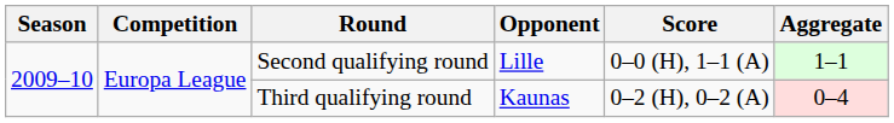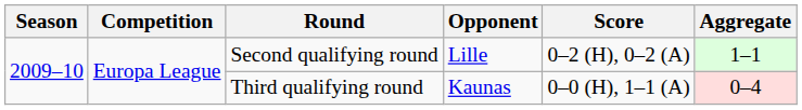 <table class="wikitable">
 <tr>
 <th>Season</th>
 <th>Competition</th>
 <th>Round</th>
 <th>Opponent</th>
 <th>Score</th>
 <th>Aggregate</th>
 </tr>
 <tr>
 <td rowspan="2"><a href='#'>2009–10</a></td>
 <td rowspan="2"><a href='#'>Europa League</a></td>
 <td>Second qualifying round</td>
 <td> <a href='#'>Lille</a></td>
-<td>0–0 (H), 1–1 (A)</td>
+<td>0–2 (H), 0–2 (A)</td>
 <td align="center" bgcolor="#DDFFDD">1–1</td>
 </tr>
 <tr>
 <td>Third qualifying round</td>
 <td> <a href='#'>Kaunas</a></td>
-<td>0–2 (H), 0–2 (A)</td>
+<td>0–0 (H), 1–1 (A)</td>
 <td align="center" bgcolor="#FFDDDD">0–4</td>
 </tr>
 </table>
